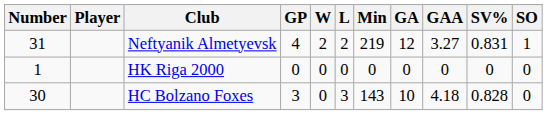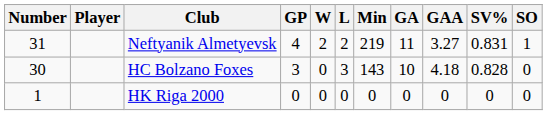 <table class="wikitable sortable" style="text-align:center; padding:4px; border-spacing=0;">
 <tr>
 <th>Number</th>
 <th>Player</th>
 <th>Club</th>
 <th>GP</th>
 <th>W</th>
 <th>L</th>
 <th>Min</th>
 <th>GA</th>
 <th>GAA</th>
 <th>SV%</th>
 <th>SO</th>
 </tr>
 <tr>
 <td>31</td>
 <td align=left></td>
 <td align=left><a href='#'>Neftyanik Almetyevsk</a></td>
 <td>4</td>
 <td>2</td>
 <td>2</td>
 <td>219</td>
-<td>12</td>
+<td>11</td>
 <td>3.27</td>
 <td>0.831</td>
 <td>1</td>
+</tr>
+<tr>
+<td>30</td>
+<td align=left></td>
+<td align=left><a href='#'>HC Bolzano Foxes</a></td>
+<td>3</td>
+<td>0</td>
+<td>3</td>
+<td>143</td>
+<td>10</td>
+<td>4.18</td>
+<td>0.828</td>
+<td>0</td>
 </tr>
 <tr>
 <td>1</td>
 <td align=left></td>
 <td align=left><a href='#'>HK Riga 2000</a></td>
 <td>0</td>
 <td>0</td>
 <td>0</td>
 <td>0</td>
 <td>0</td>
 <td>0</td>
 <td>0</td>
 <td>0</td>
 </tr>
-<tr>
-<td>30</td>
-<td align=left></td>
-<td align=left><a href='#'>HC Bolzano Foxes</a></td>
-<td>3</td>
-<td>0</td>
-<td>3</td>
-<td>143</td>
-<td>10</td>
-<td>4.18</td>
-<td>0.828</td>
-<td>0</td>
-</tr>
 </table>
